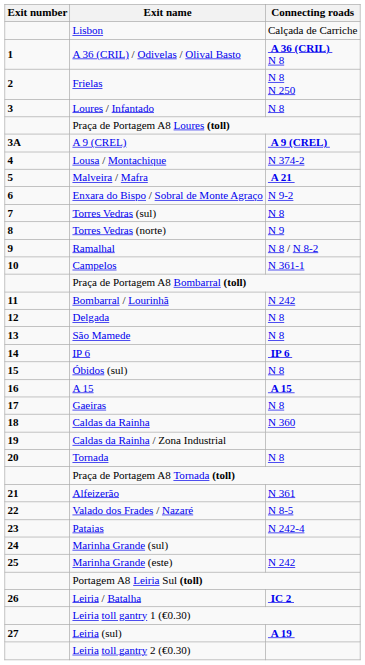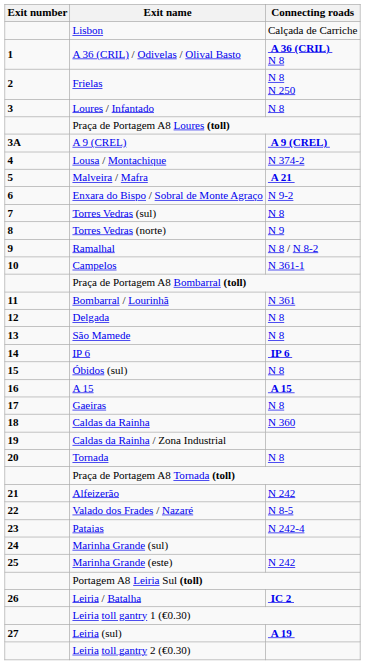 <table class="wikitable" style="margin:1em auto;">
 <tr>
 <th>Exit number</th>
 <th>Exit name</th>
 <th>Connecting roads</th>
 </tr>
 <tr --->
 <td></td>
 <td><a href='#'>Lisbon</a></td>
 <td>Calçada de Carriche</td>
 </tr>
 <tr --->
 <td>    <strong>1</strong></td>
 <td><a href='#'>A 36 (CRIL)</a> / <a href='#'>Odivelas</a> / <a href='#'>Olival Basto</a></td>
 <td><a href='#'><span> <strong> A 36 (CRIL) </strong></span></a> <br> <a href='#'>N 8</a></td>
 </tr>
 <tr --->
 <td>    <strong>2</strong></td>
 <td><a href='#'>Frielas</a></td>
 <td><a href='#'>N 8</a> <br> <a href='#'>N 250</a></td>
 </tr>
 <tr --->
 <td>    <strong>3</strong></td>
 <td><a href='#'>Loures</a> / <a href='#'>Infantado</a></td>
 <td><a href='#'>N 8</a></td>
 </tr>
 <tr>
 <td></td>
 <td colspan="2">Praça de Portagem A8 <a href='#'>Loures</a> <strong>(toll)</strong></td>
 </tr>
 <tr --->
 <td>    <strong>3A</strong></td>
 <td><a href='#'>A 9 (CREL)</a></td>
 <td><a href='#'><span> <strong> A 9 (CREL) </strong></span></a></td>
 </tr>
 <tr --->
 <td>    <strong>4</strong></td>
 <td><a href='#'>Lousa</a> / <a href='#'>Montachique</a></td>
 <td><a href='#'>N 374-2</a></td>
 </tr>
 <tr --->
 <td>    <strong>5</strong></td>
 <td><a href='#'>Malveira</a> / <a href='#'>Mafra</a></td>
 <td><a href='#'><span> <strong> A 21 </strong></span></a></td>
 </tr>
 <tr --->
 <td>    <strong>6</strong></td>
 <td><a href='#'>Enxara do Bispo</a> / <a href='#'>Sobral de Monte Agraço</a></td>
 <td><a href='#'>N 9-2</a></td>
 </tr>
 <tr --->
 <td>    <strong>7</strong></td>
 <td><a href='#'>Torres Vedras</a> (sul)</td>
 <td><a href='#'>N 8</a></td>
 </tr>
 <tr --->
 <td>    <strong>8</strong></td>
 <td><a href='#'>Torres Vedras</a> (norte)</td>
 <td><a href='#'>N 9</a></td>
 </tr>
 <tr --->
 <td>    <strong>9</strong></td>
 <td><a href='#'>Ramalhal</a></td>
 <td><a href='#'>N 8</a> / <a href='#'>N 8-2</a></td>
 </tr>
 <tr --->
 <td>    <strong>10</strong></td>
 <td><a href='#'>Campelos</a></td>
 <td><a href='#'>N 361-1</a></td>
 </tr>
 <tr>
 <td></td>
 <td colspan="2">Praça de Portagem A8 <a href='#'>Bombarral</a> <strong>(toll)</strong></td>
 </tr>
 <tr --->
 <td>    <strong>11</strong></td>
 <td><a href='#'>Bombarral</a> / <a href='#'>Lourinhã</a></td>
-<td><a href='#'>N 242</a></td>
+<td><a href='#'>N 361</a></td>
 </tr>
 <tr --->
 <td>    <strong>12</strong></td>
 <td><a href='#'>Delgada</a></td>
 <td><a href='#'>N 8</a></td>
 </tr>
 <tr --->
 <td>    <strong>13</strong></td>
 <td><a href='#'>São Mamede</a></td>
 <td><a href='#'>N 8</a></td>
 </tr>
 <tr --->
 <td>    <strong>14</strong></td>
 <td><a href='#'>IP 6</a></td>
 <td><a href='#'><span> <strong> IP 6 </strong></span></a></td>
 </tr>
 <tr --->
 <td>    <strong>15</strong></td>
 <td><a href='#'>Óbidos</a> (sul)</td>
 <td><a href='#'>N 8</a></td>
 </tr>
 <tr --->
 <td>    <strong>16</strong></td>
 <td><a href='#'>A 15</a></td>
 <td><a href='#'><span> <strong> A 15 </strong></span></a></td>
 </tr>
 <tr --->
 <td>    <strong>17</strong></td>
 <td><a href='#'>Gaeiras</a></td>
 <td><a href='#'>N 8</a></td>
 </tr>
 <tr --->
 <td>    <strong>18</strong></td>
 <td><a href='#'>Caldas da Rainha</a></td>
 <td><a href='#'>N 360</a></td>
 </tr>
 <tr --->
 <td>    <strong>19</strong></td>
 <td><a href='#'>Caldas da Rainha</a> / Zona Industrial</td>
 <td></td>
 </tr>
 <tr --->
 <td>    <strong>20</strong></td>
 <td><a href='#'>Tornada</a></td>
 <td><a href='#'>N 8</a></td>
 </tr>
 <tr>
 <td></td>
 <td colspan="2">Praça de Portagem A8 <a href='#'>Tornada</a> <strong>(toll)</strong></td>
 </tr>
 <tr --->
 <td>    <strong>21</strong></td>
 <td><a href='#'>Alfeizerão</a></td>
-<td><a href='#'>N 361</a></td>
+<td><a href='#'>N 242</a></td>
 </tr>
 <tr --->
 <td>    <strong>22</strong></td>
 <td><a href='#'>Valado dos Frades</a> / <a href='#'>Nazaré</a></td>
 <td><a href='#'>N 8-5</a></td>
 </tr>
 <tr --->
 <td>    <strong>23</strong></td>
 <td><a href='#'>Pataias</a></td>
 <td><a href='#'>N 242-4</a></td>
 </tr>
 <tr --->
 <td>    <strong>24</strong></td>
 <td><a href='#'>Marinha Grande</a> (sul)</td>
 <td></td>
 </tr>
 <tr --->
 <td>    <strong>25</strong></td>
 <td><a href='#'>Marinha Grande</a> (este)</td>
 <td><a href='#'>N 242</a></td>
 </tr>
 <tr>
 <td></td>
 <td colspan="2">Portagem A8 <a href='#'>Leiria</a> Sul <strong>(toll)</strong></td>
 </tr>
 <tr --->
 <td>    <strong>26</strong></td>
 <td><a href='#'>Leiria</a> / <a href='#'>Batalha</a></td>
 <td><a href='#'><span> <strong> IC 2 </strong></span></a></td>
 </tr>
 <tr>
 <td></td>
 <td colspan="2"><a href='#'>Leiria</a> <a href='#'>toll gantry</a> 1 (€0.30)</td>
 </tr>
 <tr --->
 <td>    <strong>27</strong></td>
 <td><a href='#'>Leiria</a> (sul)</td>
 <td><a href='#'><span> <strong> A 19 </strong></span></a></td>
 </tr>
 <tr>
 <td></td>
 <td><a href='#'>Leiria</a> <a href='#'>toll gantry</a> 2 (€0.30)</td>
 <td></td>
 </tr>
 </table>
